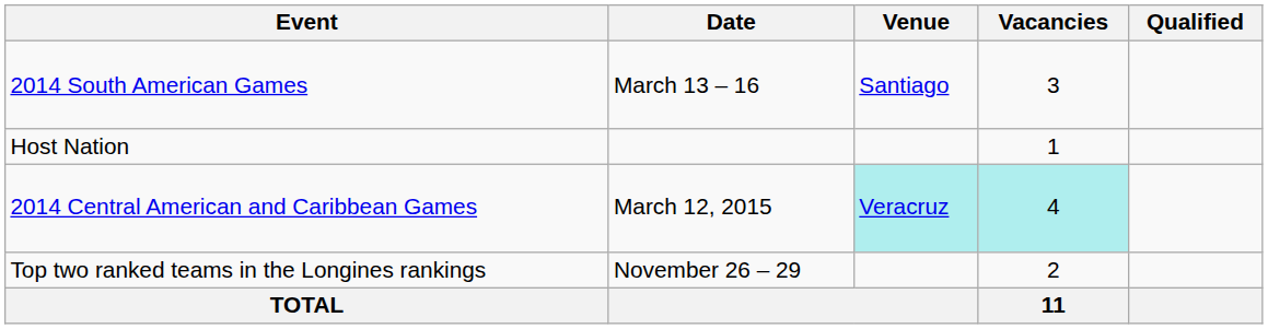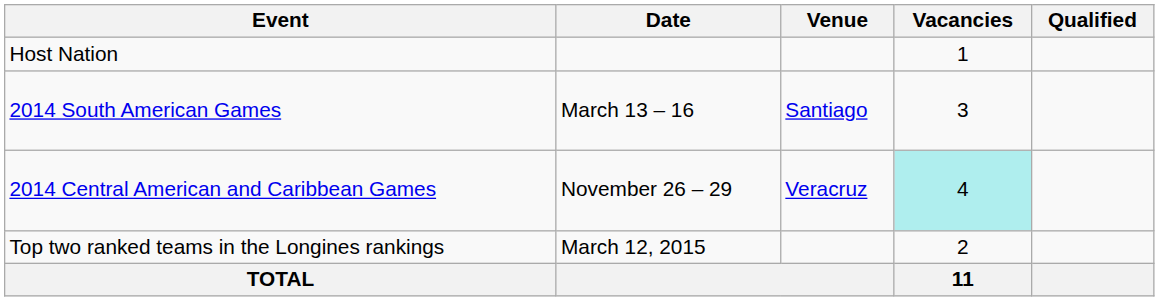 <table class="wikitable" width=70%>
 <tr>
 <th scope="col">Event</th>
 <th>Date</th>
 <th>Venue</th>
 <th>Vacancies</th>
 <th>Qualified</th>
 </tr>
 <tr>
+<td>Host Nation</td>
+<td></td>
+<td></td>
+<td align="center">1</td>
+<td></td>
+</tr>
+<tr>
 <td><a href='#'>2014 South American Games</a></td>
 <td>March 13 – 16</td>
 <td> <a href='#'>Santiago</a></td>
 <td align="center">3</td>
 <td><br><br><br><s></s></td>
 </tr>
 <tr>
-<td>Host Nation</td>
-<td></td>
-<td></td>
-<td align="center">1</td>
-<td></td>
-</tr>
-<tr>
 <td><a href='#'>2014 Central American and Caribbean Games</a></td>
-<td>March 12, 2015</td>
-<td style="background: paleturquoise;"> <a href='#'>Veracruz</a></td>
+<td>November 26 – 29</td>
+<td> <a href='#'>Veracruz</a></td>
 <td align="center" style="background: paleturquoise;">4</td>
 <td><br><br><br></td>
 </tr>
 <tr>
 <td>Top two ranked teams in the Longines rankings</td>
-<td>November 26 – 29</td>
+<td>March 12, 2015</td>
 <td></td>
 <td align="center">2</td>
 <td><br></td>
 </tr>
 <tr>
 <th>TOTAL</th>
 <th colspan="2"></th>
 <th>11</th>
 <th></th>
 </tr>
 </table>
